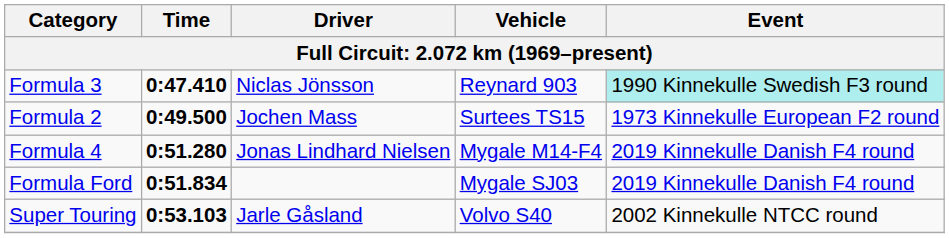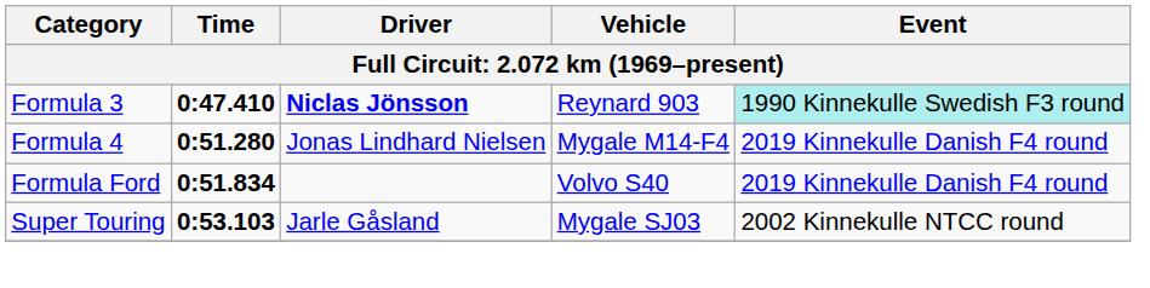 <table class="wikitable">
 <tr>
 <th>Category</th>
 <th>Time</th>
 <th>Driver</th>
 <th>Vehicle</th>
 <th>Event</th>
 </tr>
 <tr>
 <th colspan=5>Full Circuit: 2.072 km (1969–present)</th>
 </tr>
 <tr>
 <td><a href='#'>Formula 3</a></td>
 <td><strong>0:47.410</strong></td>
-<td><a href='#'>Niclas Jönsson</a></td>
+<td><strong><a href='#'>Niclas Jönsson</a></strong></td>
 <td><a href='#'>Reynard 903</a></td>
 <td style="background: paleturquoise;">1990 Kinnekulle Swedish F3 round</td>
-</tr>
-<tr>
-<td><a href='#'>Formula 2</a></td>
-<td><strong>0:49.500</strong></td>
-<td><a href='#'>Jochen Mass</a></td>
-<td><a href='#'>Surtees TS15</a></td>
-<td><a href='#'>1973 Kinnekulle European F2 round</a></td>
 </tr>
 <tr>
 <td><a href='#'>Formula 4</a></td>
 <td><strong>0:51.280</strong></td>
 <td><a href='#'>Jonas Lindhard Nielsen</a></td>
 <td><a href='#'>Mygale M14-F4</a></td>
 <td><a href='#'>2019 Kinnekulle Danish F4 round</a></td>
 </tr>
 <tr>
 <td><a href='#'>Formula Ford</a></td>
 <td><strong>0:51.834</strong></td>
 <td></td>
-<td><a href='#'>Mygale SJ03</a></td>
+<td><a href='#'>Volvo S40</a></td>
 <td><a href='#'>2019 Kinnekulle Danish F4 round</a></td>
 </tr>
 <tr>
 <td><a href='#'>Super Touring</a></td>
 <td><strong>0:53.103</strong></td>
 <td><a href='#'>Jarle Gåsland</a></td>
-<td><a href='#'>Volvo S40</a></td>
+<td><a href='#'>Mygale SJ03</a></td>
 <td>2002 Kinnekulle NTCC round</td>
 </tr>
 <tr>
 </tr>
 </table>
